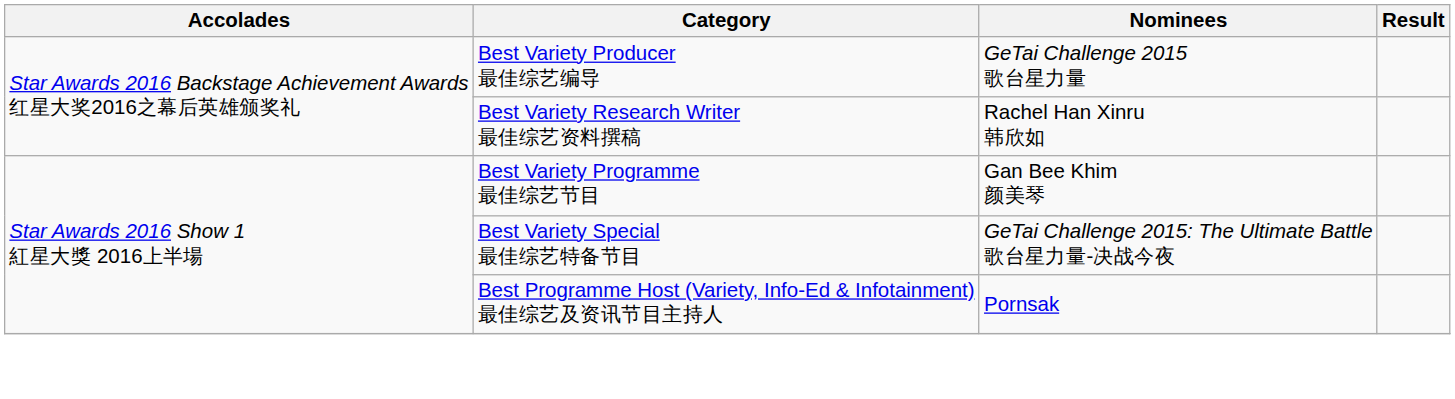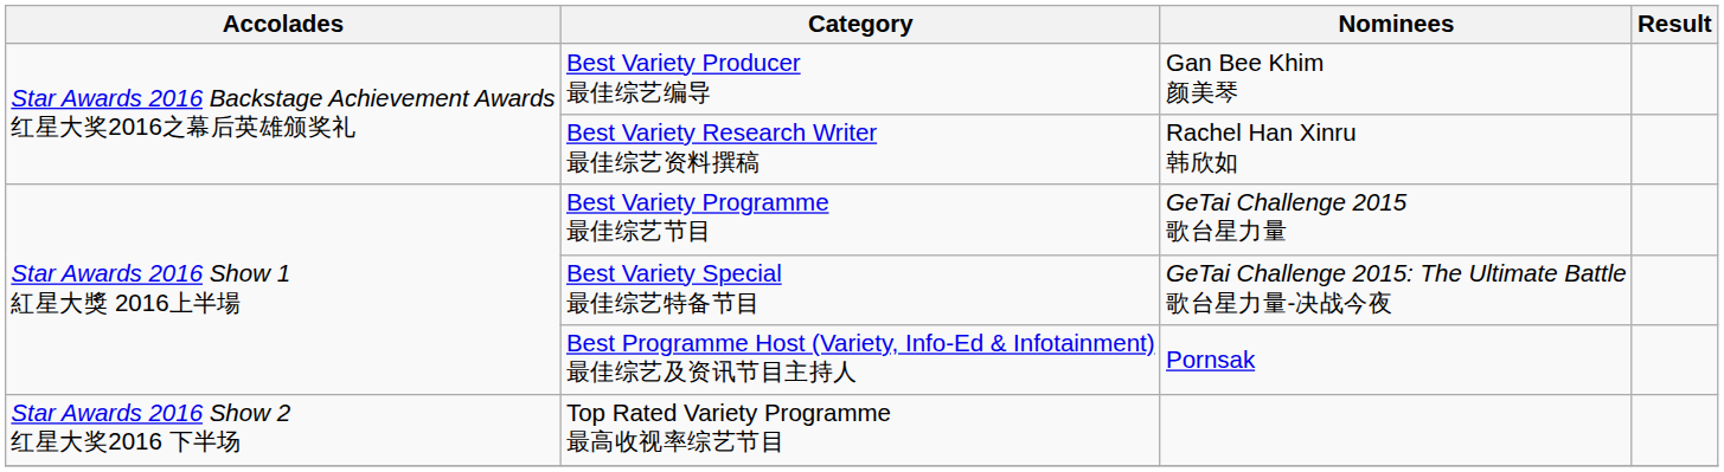 <table class="wikitable sortable">
 <tr>
 <th>Accolades</th>
 <th>Category</th>
 <th>Nominees</th>
 <th>Result</th>
 </tr>
 <tr>
 <td rowspan="2"><em><a href='#'>Star Awards 2016</a> Backstage Achievement Awards</em> <br> 红星大奖2016之幕后英雄颁奖礼</td>
 <td><a href='#'>Best Variety Producer</a> <br> 最佳综艺编导</td>
-<td><em>GeTai Challenge 2015</em> <br> 歌台星力量</td>
+<td>Gan Bee Khim <br> 颜美琴</td>
 <td></td>
 </tr>
 <tr>
 <td><a href='#'>Best Variety Research Writer</a> <br> 最佳综艺资料撰稿</td>
 <td>Rachel Han Xinru<br>韩欣如</td>
 <td></td>
 </tr>
 <tr>
 <td rowspan="3"><em><a href='#'>Star Awards 2016</a> Show 1</em> <br> 紅星大獎 2016上半場</td>
 <td><a href='#'>Best Variety Programme</a> <br> 最佳综艺节目</td>
-<td>Gan Bee Khim <br> 颜美琴</td>
+<td><em>GeTai Challenge 2015</em> <br> 歌台星力量</td>
 <td></td>
 </tr>
 <tr>
 <td><a href='#'>Best Variety Special</a> <br> 最佳综艺特备节目</td>
 <td><em>GeTai Challenge 2015: The Ultimate Battle</em> <br> 歌台星力量-决战今夜</td>
 <td></td>
 </tr>
 <tr>
 <td><a href='#'>Best Programme Host (Variety, Info-Ed & Infotainment)</a> <br> 最佳综艺及资讯节目主持人</td>
 <td><a href='#'>Pornsak</a></td>
 <td></td>
 </tr>
 <tr>
+<td><em><a href='#'>Star Awards 2016</a> Show 2</em> <br> 红星大奖2016 下半场</td>
+<td>Top Rated Variety Programme <br> 最高收视率综艺节目</td>
+<td></td>
+<td></td>
+</tr>
+<tr>
 </tr>
 </table>
